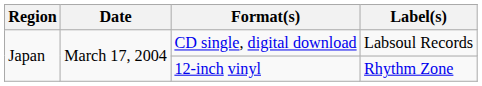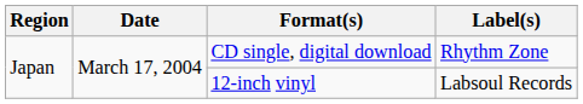 <table class="wikitable plainrowheaders">
 <tr>
 <th>Region</th>
 <th>Date</th>
 <th>Format(s)</th>
 <th>Label(s)</th>
 </tr>
 <tr>
 <td rowspan="2">Japan</td>
 <td rowspan="2">March 17, 2004</td>
 <td><a href='#'>CD single</a>, <a href='#'>digital download</a></td>
-<td>Labsoul Records</td>
+<td><a href='#'>Rhythm Zone</a></td>
 </tr>
 <tr>
 <td><a href='#'>12-inch</a> <a href='#'>vinyl</a></td>
-<td><a href='#'>Rhythm Zone</a></td>
+<td>Labsoul Records</td>
 </tr>
 </table>
